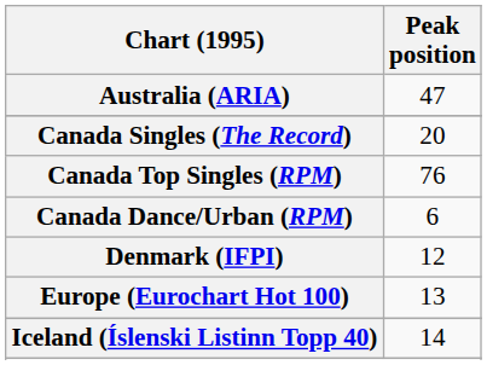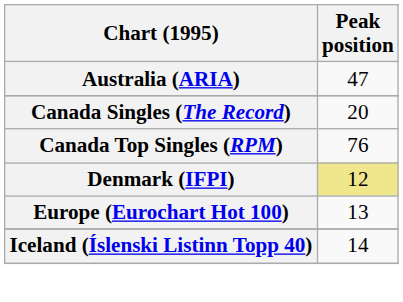 <table class="wikitable sortable plainrowheaders" style="text-align:center">
 <tr>
 <th scope="col">Chart (1995)</th>
 <th scope="col">Peak<br>position</th>
 </tr>
 <tr>
 <th scope="row">Australia (<a href='#'>ARIA</a>)</th>
 <td>47</td>
 </tr>
 <tr>
 </tr>
 <tr>
 </tr>
 <tr>
 <th scope="row">Canada Singles (<em><a href='#'>The Record</a></em>)</th>
 <td>20</td>
 </tr>
 <tr>
 <th scope="row">Canada Top Singles (<em><a href='#'>RPM</a></em>)</th>
 <td>76</td>
 </tr>
 <tr>
-<th scope="row">Canada Dance/Urban (<em><a href='#'>RPM</a></em>)</th>
-<td>6</td>
-</tr>
-<tr>
 <th scope="row">Denmark (<a href='#'>IFPI</a>)</th>
-<td>12</td>
+<td style="background: khaki;">12</td>
 </tr>
 <tr>
 <th scope="row">Europe (<a href='#'>Eurochart Hot 100</a>)</th>
 <td>13</td>
 </tr>
 <tr>
 </tr>
 <tr>
 </tr>
 <tr>
 </tr>
 <tr>
 <th scope="row">Iceland (<a href='#'>Íslenski Listinn Topp 40</a>)</th>
 <td>14</td>
 </tr>
 <tr>
 </tr>
 <tr>
 </tr>
 <tr>
 </tr>
 <tr>
 </tr>
 <tr>
 </tr>
 <tr>
 </tr>
 <tr>
 </tr>
 <tr>
 </tr>
 <tr>
 </tr>
 <tr>
 </tr>
 <tr>
 </tr>
 <tr>
 </tr>
 <tr>
 </tr>
 <tr>
 </tr>
 </table>
